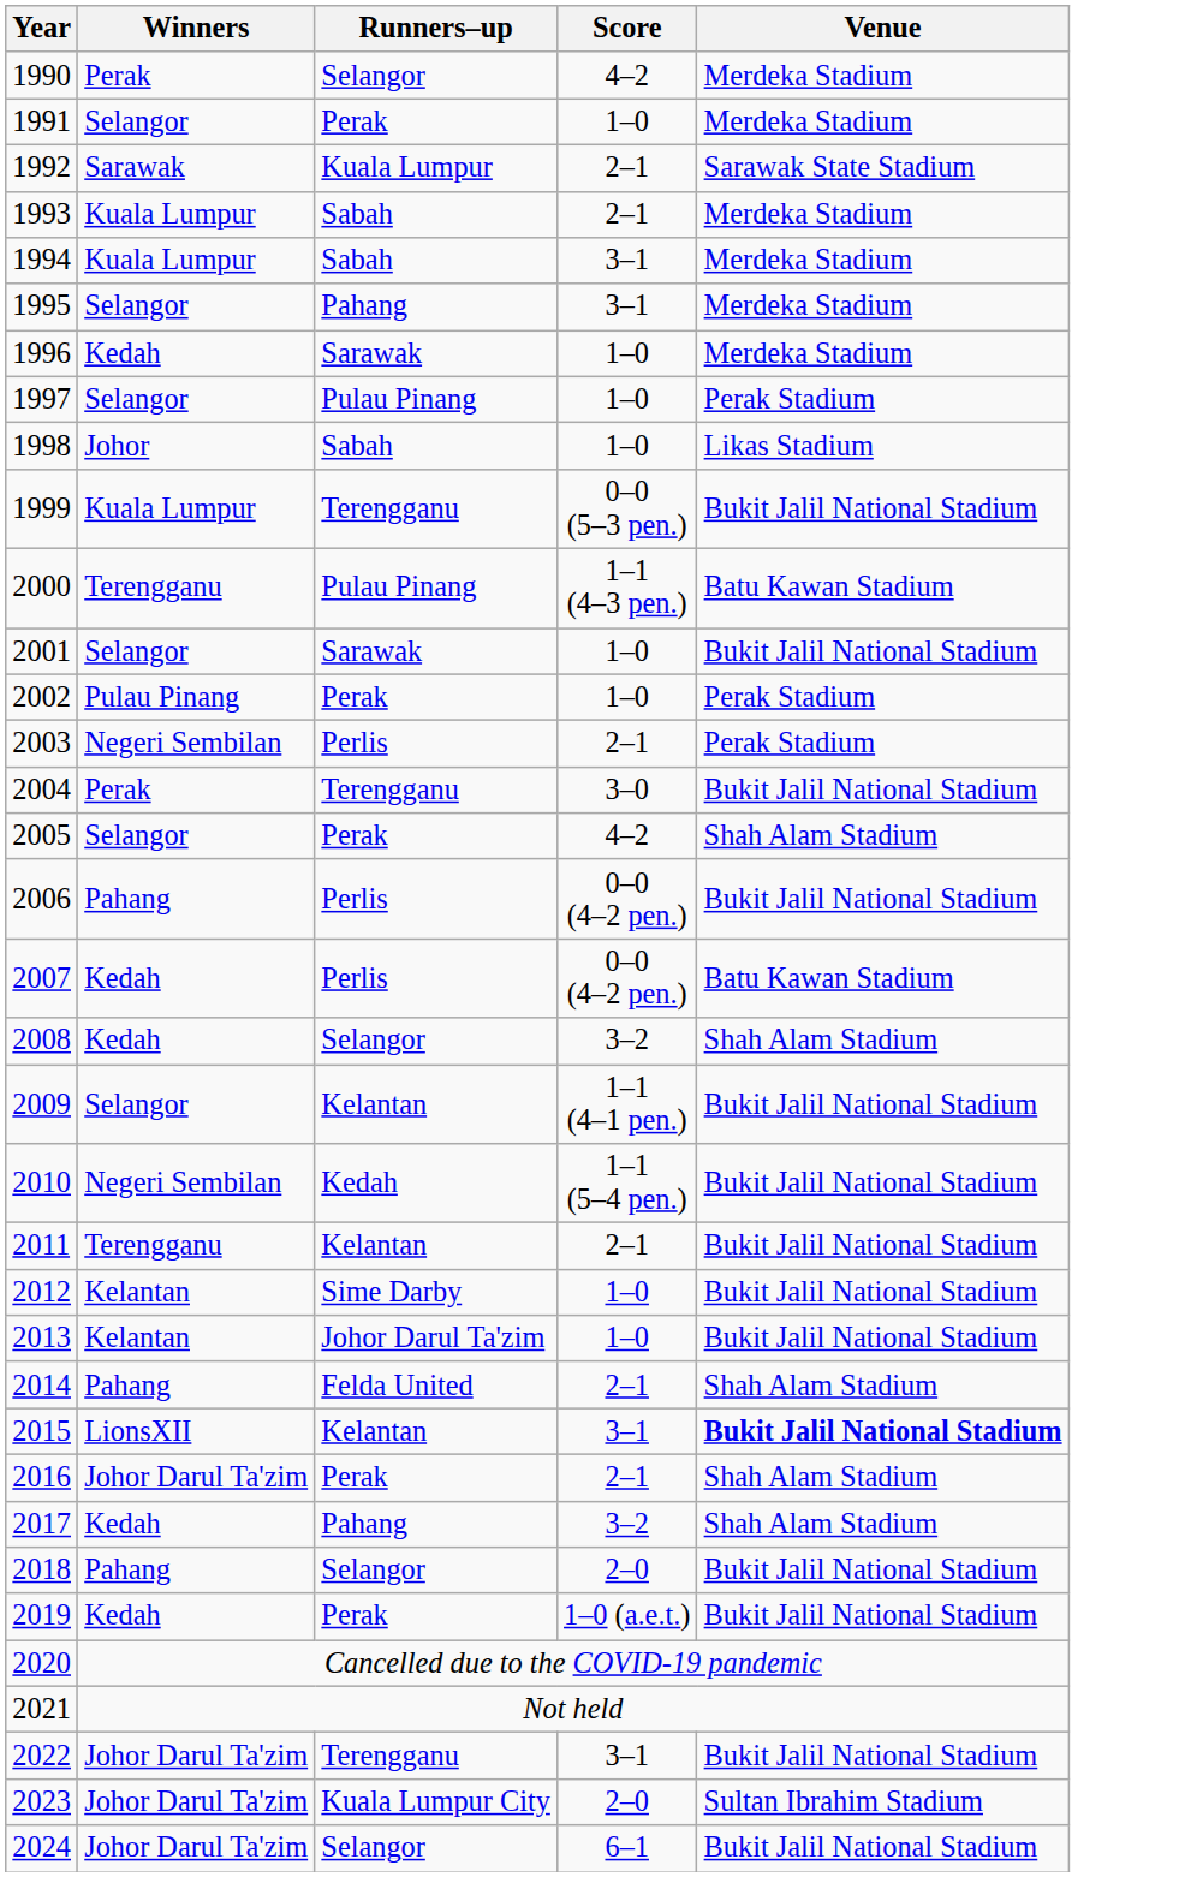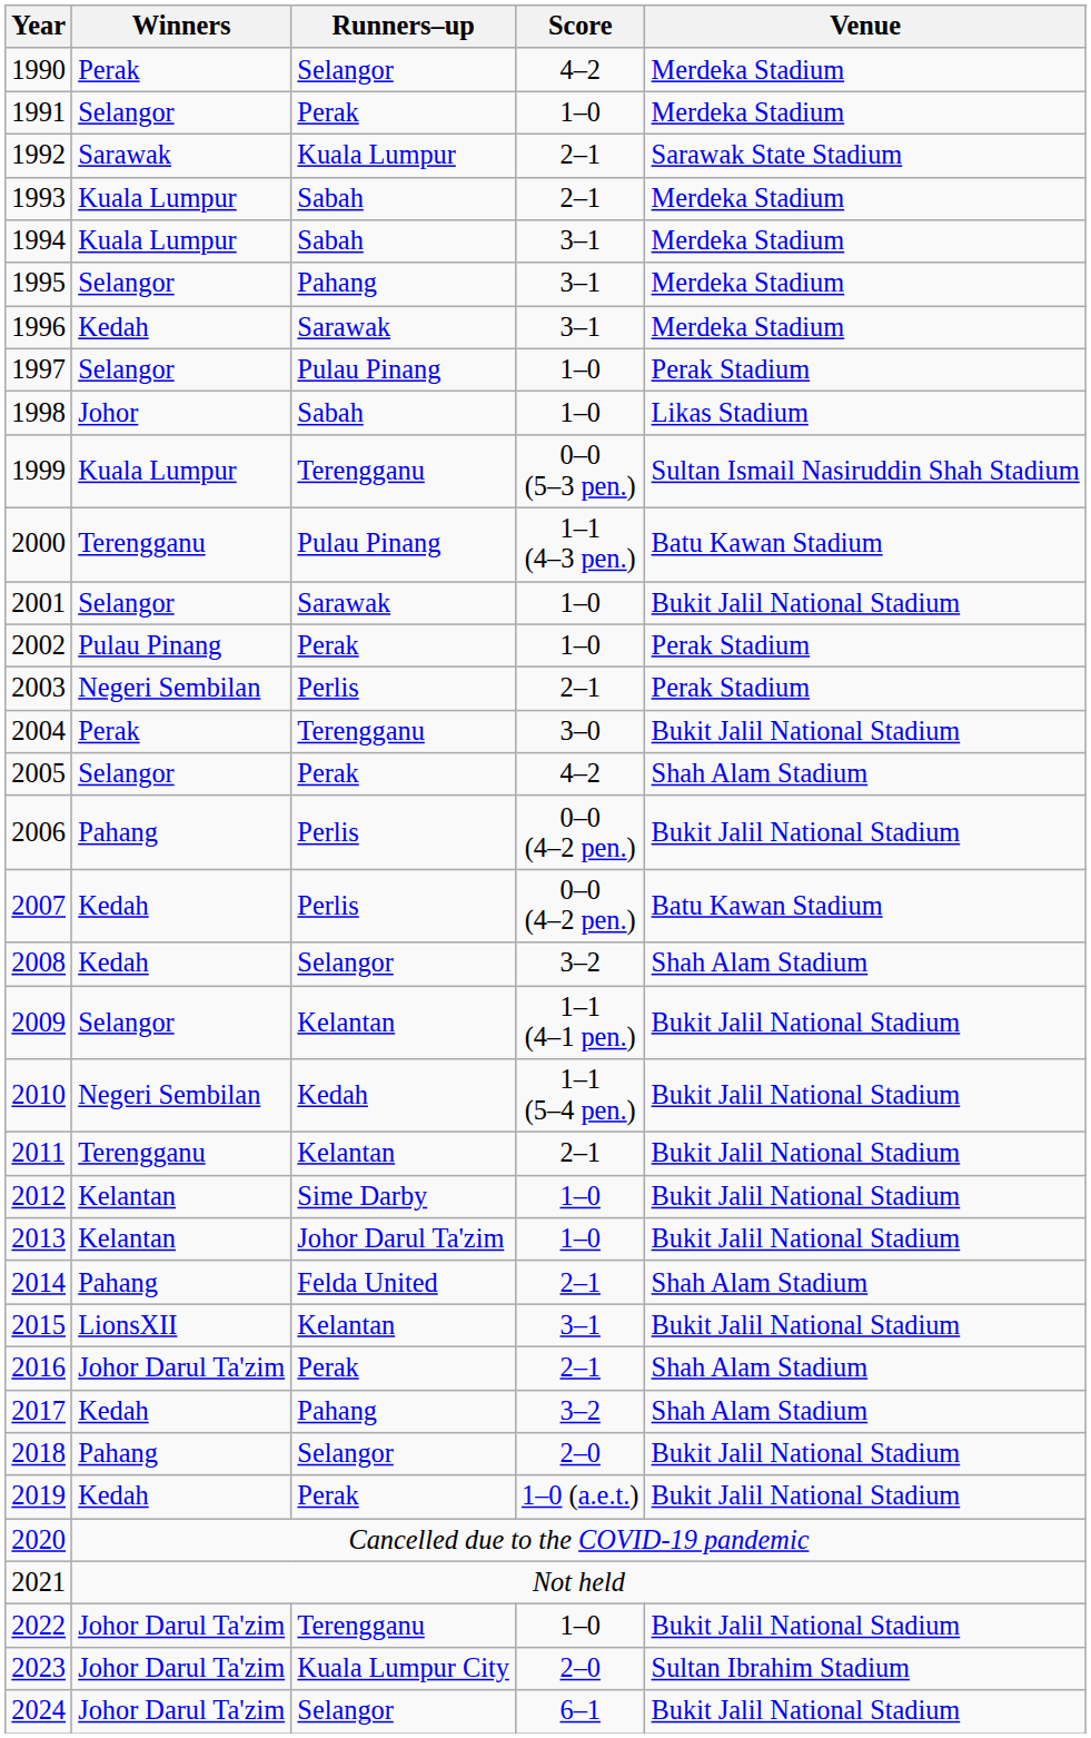 <table class="wikitable sortable">
 <tr>
 <th>Year</th>
 <th>Winners</th>
 <th>Runners–up</th>
 <th>Score</th>
 <th>Venue</th>
 </tr>
 <tr>
 <td>1990</td>
 <td><a href='#'>Perak</a></td>
 <td><a href='#'>Selangor</a></td>
 <td align=center>4–2</td>
 <td><a href='#'>Merdeka Stadium</a></td>
 </tr>
 <tr>
 <td>1991</td>
 <td><a href='#'>Selangor</a></td>
 <td><a href='#'>Perak</a></td>
 <td align=center>1–0</td>
 <td><a href='#'>Merdeka Stadium</a></td>
 </tr>
 <tr>
 <td>1992</td>
 <td><a href='#'>Sarawak</a></td>
 <td><a href='#'>Kuala Lumpur</a></td>
 <td align=center>2–1</td>
 <td><a href='#'>Sarawak State Stadium</a></td>
 </tr>
 <tr>
 <td>1993</td>
 <td><a href='#'>Kuala Lumpur</a></td>
 <td><a href='#'>Sabah</a></td>
 <td align=center>2–1</td>
 <td><a href='#'>Merdeka Stadium</a></td>
 </tr>
 <tr>
 <td>1994</td>
 <td><a href='#'>Kuala Lumpur</a></td>
 <td><a href='#'>Sabah</a></td>
 <td align=center>3–1</td>
 <td><a href='#'>Merdeka Stadium</a></td>
 </tr>
 <tr>
 <td>1995</td>
 <td><a href='#'>Selangor</a></td>
 <td><a href='#'>Pahang</a></td>
 <td align=center>3–1</td>
 <td><a href='#'>Merdeka Stadium</a></td>
 </tr>
 <tr>
 <td>1996</td>
 <td><a href='#'>Kedah</a></td>
 <td><a href='#'>Sarawak</a></td>
-<td align=center>1–0</td>
+<td align="center">3–1</td>
 <td><a href='#'>Merdeka Stadium</a></td>
 </tr>
 <tr>
 <td>1997</td>
 <td><a href='#'>Selangor</a></td>
 <td><a href='#'>Pulau Pinang</a></td>
 <td align=center>1–0</td>
 <td><a href='#'>Perak Stadium</a></td>
 </tr>
 <tr>
 <td>1998</td>
 <td><a href='#'>Johor</a></td>
 <td><a href='#'>Sabah</a></td>
 <td align=center>1–0</td>
 <td><a href='#'>Likas Stadium</a></td>
 </tr>
 <tr>
 <td>1999</td>
 <td><a href='#'>Kuala Lumpur</a></td>
 <td><a href='#'>Terengganu</a></td>
 <td align=center>0–0 <br>(5–3 <a href='#'>pen.</a>)</td>
-<td><a href='#'>Bukit Jalil National Stadium</a></td>
+<td><a href='#'>Sultan Ismail Nasiruddin Shah Stadium</a></td>
 </tr>
 <tr>
 <td>2000</td>
 <td><a href='#'>Terengganu</a></td>
 <td><a href='#'>Pulau Pinang</a></td>
 <td align=center>1–1 <br>(4–3 <a href='#'>pen.</a>)</td>
 <td><a href='#'>Batu Kawan Stadium</a></td>
 </tr>
 <tr>
 <td>2001</td>
 <td><a href='#'>Selangor</a></td>
 <td><a href='#'>Sarawak</a></td>
 <td align=center>1–0</td>
 <td><a href='#'>Bukit Jalil National Stadium</a></td>
 </tr>
 <tr>
 <td>2002</td>
 <td><a href='#'>Pulau Pinang</a></td>
 <td><a href='#'>Perak</a></td>
 <td align=center>1–0</td>
 <td><a href='#'>Perak Stadium</a></td>
 </tr>
 <tr>
 <td>2003</td>
 <td><a href='#'>Negeri Sembilan</a></td>
 <td><a href='#'>Perlis</a></td>
 <td align=center>2–1</td>
 <td><a href='#'>Perak Stadium</a></td>
 </tr>
 <tr>
 <td>2004</td>
 <td><a href='#'>Perak</a></td>
 <td><a href='#'>Terengganu</a></td>
 <td align=center>3–0</td>
 <td><a href='#'>Bukit Jalil National Stadium</a></td>
 </tr>
 <tr>
 <td>2005</td>
 <td><a href='#'>Selangor</a></td>
 <td><a href='#'>Perak</a></td>
 <td align=center>4–2</td>
 <td><a href='#'>Shah Alam Stadium</a></td>
 </tr>
 <tr>
 <td>2006</td>
 <td><a href='#'>Pahang</a></td>
 <td><a href='#'>Perlis</a></td>
 <td align=center>0–0 <br>(4–2 <a href='#'>pen.</a>)</td>
 <td><a href='#'>Bukit Jalil National Stadium</a></td>
 </tr>
 <tr>
 <td><a href='#'>2007</a></td>
 <td><a href='#'>Kedah</a></td>
 <td><a href='#'>Perlis</a></td>
 <td align=center>0–0 <br>(4–2 <a href='#'>pen.</a>)</td>
 <td><a href='#'>Batu Kawan Stadium</a></td>
 </tr>
 <tr>
 <td><a href='#'>2008</a></td>
 <td><a href='#'>Kedah</a></td>
 <td><a href='#'>Selangor</a></td>
 <td align=center>3–2</td>
 <td><a href='#'>Shah Alam Stadium</a></td>
 </tr>
 <tr>
 <td><a href='#'>2009</a></td>
 <td><a href='#'>Selangor</a></td>
 <td><a href='#'>Kelantan</a></td>
 <td align=center>1–1 <br>(4–1 <a href='#'>pen.</a>)</td>
 <td><a href='#'>Bukit Jalil National Stadium</a></td>
 </tr>
 <tr>
 <td><a href='#'>2010</a></td>
 <td><a href='#'>Negeri Sembilan</a></td>
 <td><a href='#'>Kedah</a></td>
 <td align=center>1–1 <br>(5–4 <a href='#'>pen.</a>)</td>
 <td><a href='#'>Bukit Jalil National Stadium</a></td>
 </tr>
 <tr>
 <td><a href='#'>2011</a></td>
 <td><a href='#'>Terengganu</a></td>
 <td><a href='#'>Kelantan</a></td>
 <td align=center>2–1</td>
 <td><a href='#'>Bukit Jalil National Stadium</a></td>
 </tr>
 <tr>
 <td><a href='#'>2012</a></td>
 <td><a href='#'>Kelantan</a></td>
 <td><a href='#'>Sime Darby</a></td>
 <td align=center><a href='#'>1–0</a></td>
 <td><a href='#'>Bukit Jalil National Stadium</a></td>
 </tr>
 <tr>
 <td><a href='#'>2013</a></td>
 <td><a href='#'>Kelantan</a></td>
 <td><a href='#'>Johor Darul Ta'zim</a></td>
 <td align=center><a href='#'>1–0</a></td>
 <td><a href='#'>Bukit Jalil National Stadium</a></td>
 </tr>
 <tr>
 <td><a href='#'>2014</a></td>
 <td><a href='#'>Pahang</a></td>
 <td><a href='#'>Felda United</a></td>
 <td align=center><a href='#'>2–1</a></td>
 <td><a href='#'>Shah Alam Stadium</a></td>
 </tr>
 <tr>
 <td><a href='#'>2015</a></td>
 <td><a href='#'>LionsXII</a></td>
 <td><a href='#'>Kelantan</a></td>
 <td align=center><a href='#'>3–1</a></td>
-<td><strong><a href='#'>Bukit Jalil National Stadium</a></strong></td>
+<td><a href='#'>Bukit Jalil National Stadium</a></td>
 </tr>
 <tr>
 <td><a href='#'>2016</a></td>
 <td><a href='#'>Johor Darul Ta'zim</a></td>
 <td><a href='#'>Perak</a></td>
 <td align=center><a href='#'>2–1</a></td>
 <td><a href='#'>Shah Alam Stadium</a></td>
 </tr>
 <tr>
 <td><a href='#'>2017</a></td>
 <td><a href='#'>Kedah</a></td>
 <td><a href='#'>Pahang</a></td>
 <td align=center><a href='#'>3–2</a></td>
 <td><a href='#'>Shah Alam Stadium</a></td>
 </tr>
 <tr>
 <td><a href='#'>2018</a></td>
 <td><a href='#'>Pahang</a></td>
 <td><a href='#'>Selangor</a></td>
 <td align=center><a href='#'>2–0</a></td>
 <td><a href='#'>Bukit Jalil National Stadium</a></td>
 </tr>
 <tr>
 <td><a href='#'>2019</a></td>
 <td><a href='#'>Kedah</a></td>
 <td><a href='#'>Perak</a></td>
 <td align=center><a href='#'>1–0</a> (<a href='#'>a.e.t.</a>)</td>
 <td><a href='#'>Bukit Jalil National Stadium</a></td>
 </tr>
 <tr>
 <td><a href='#'>2020</a></td>
 <td colspan="4" align="center"><em>Cancelled due to the <a href='#'>COVID-19 pandemic</a></em></td>
 </tr>
 <tr>
 <td>2021</td>
 <td colspan="4" align="center"><em>Not held</em></td>
 </tr>
 <tr>
 <td><a href='#'>2022</a></td>
 <td><a href='#'>Johor Darul Ta'zim</a></td>
 <td><a href='#'>Terengganu</a></td>
-<td align="center">3–1</td>
+<td align=center>1–0</td>
 <td><a href='#'>Bukit Jalil National Stadium</a></td>
 </tr>
 <tr>
 <td><a href='#'>2023</a></td>
 <td><a href='#'>Johor Darul Ta'zim</a></td>
 <td><a href='#'>Kuala Lumpur City</a></td>
 <td align="center"><a href='#'>2–0</a></td>
 <td><a href='#'>Sultan Ibrahim Stadium</a></td>
 </tr>
 <tr>
 <td><a href='#'>2024</a></td>
 <td><a href='#'>Johor Darul Ta'zim</a></td>
 <td><a href='#'>Selangor</a></td>
 <td align="center"><a href='#'>6–1</a></td>
 <td><a href='#'>Bukit Jalil National Stadium</a></td>
 </tr>
 </table>
